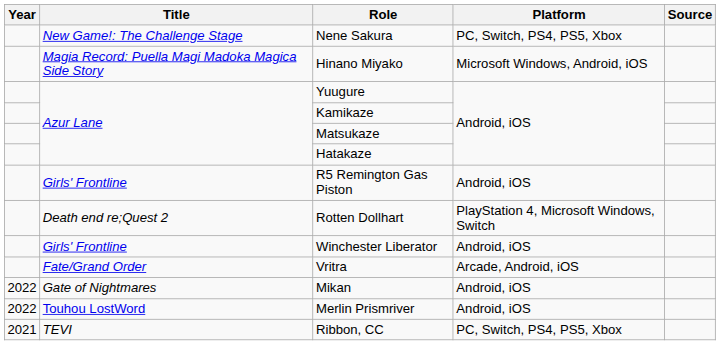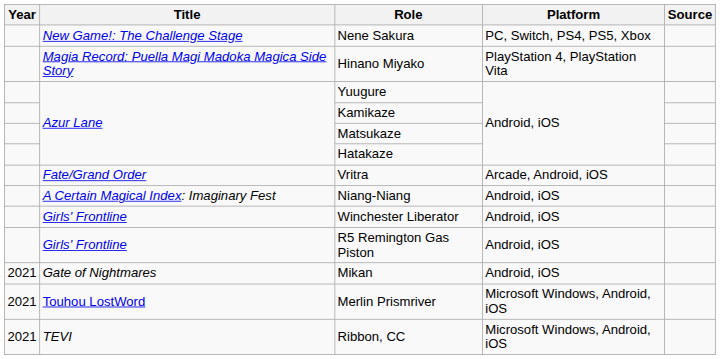 <table class="wikitable sortable plainrowheaders">
 <tr>
 <th>Year</th>
 <th class="unsortable">Title</th>
 <th class="unsortable">Role</th>
 <th class="unsortable">Platform</th>
 <th class="unsortable">Source</th>
 </tr>
 <tr>
 <td></td>
 <td><em><a href='#'>New Game!: The Challenge Stage</a></em></td>
 <td>Nene Sakura</td>
 <td>PC, Switch, PS4, PS5, Xbox</td>
 <td></td>
 </tr>
 <tr>
 <td></td>
 <td><em><a href='#'>Magia Record: Puella Magi Madoka Magica Side Story</a></em></td>
 <td>Hinano Miyako</td>
-<td>Microsoft Windows, Android, iOS</td>
+<td>PlayStation 4, PlayStation Vita</td>
 <td></td>
 </tr>
 <tr>
 <td></td>
 <td rowspan="4"><em><a href='#'>Azur Lane</a></em></td>
 <td>Yuugure</td>
 <td rowspan="4">Android, iOS</td>
 <td></td>
 </tr>
 <tr>
 <td></td>
 <td>Kamikaze</td>
 <td></td>
 </tr>
 <tr>
 <td></td>
 <td>Matsukaze</td>
 <td></td>
 </tr>
 <tr>
 <td></td>
 <td>Hatakaze</td>
 <td></td>
 </tr>
 <tr>
 <td></td>
-<td><em><a href='#'>Girls' Frontline</a></em></td>
-<td>R5 Remington Gas Piston</td>
-<td>Android, iOS</td>
+<td><em><a href='#'>Fate/Grand Order</a></em></td>
+<td>Vritra</td>
+<td>Arcade, Android, iOS</td>
 <td></td>
 </tr>
 <tr>
 <td></td>
-<td><em>Death end re;Quest 2</em></td>
-<td>Rotten Dollhart</td>
-<td>PlayStation 4, Microsoft Windows, Switch</td>
+<td><em><a href='#'>A Certain Magical Index</a>: Imaginary Fest</em></td>
+<td>Niang-Niang</td>
+<td>Android, iOS</td>
 <td></td>
 </tr>
 <tr>
 <td></td>
 <td><em><a href='#'>Girls' Frontline</a></em></td>
 <td>Winchester Liberator</td>
 <td>Android, iOS</td>
 <td></td>
 </tr>
 <tr>
 <td></td>
-<td><em><a href='#'>Fate/Grand Order</a></em></td>
-<td>Vritra</td>
-<td>Arcade, Android, iOS</td>
+<td><em><a href='#'>Girls' Frontline</a></em></td>
+<td>R5 Remington Gas Piston</td>
+<td>Android, iOS</td>
 <td></td>
 </tr>
 <tr>
-<td>2022</td>
+<td>2021</td>
 <td><em>Gate of Nightmares</em></td>
 <td>Mikan</td>
 <td>Android, iOS</td>
 <td></td>
 </tr>
 <tr>
-<td>2022</td>
+<td>2021</td>
 <td><a href='#'>Touhou LostWord</a></td>
 <td>Merlin Prismriver</td>
-<td>Android, iOS</td>
+<td>Microsoft Windows, Android, iOS</td>
 </tr>
 <tr>
 <td>2021</td>
 <td><em>TEVI</em></td>
 <td>Ribbon, CC</td>
-<td>PC, Switch, PS4, PS5, Xbox</td>
+<td>Microsoft Windows, Android, iOS</td>
 <td></td>
 </tr>
 </table>
